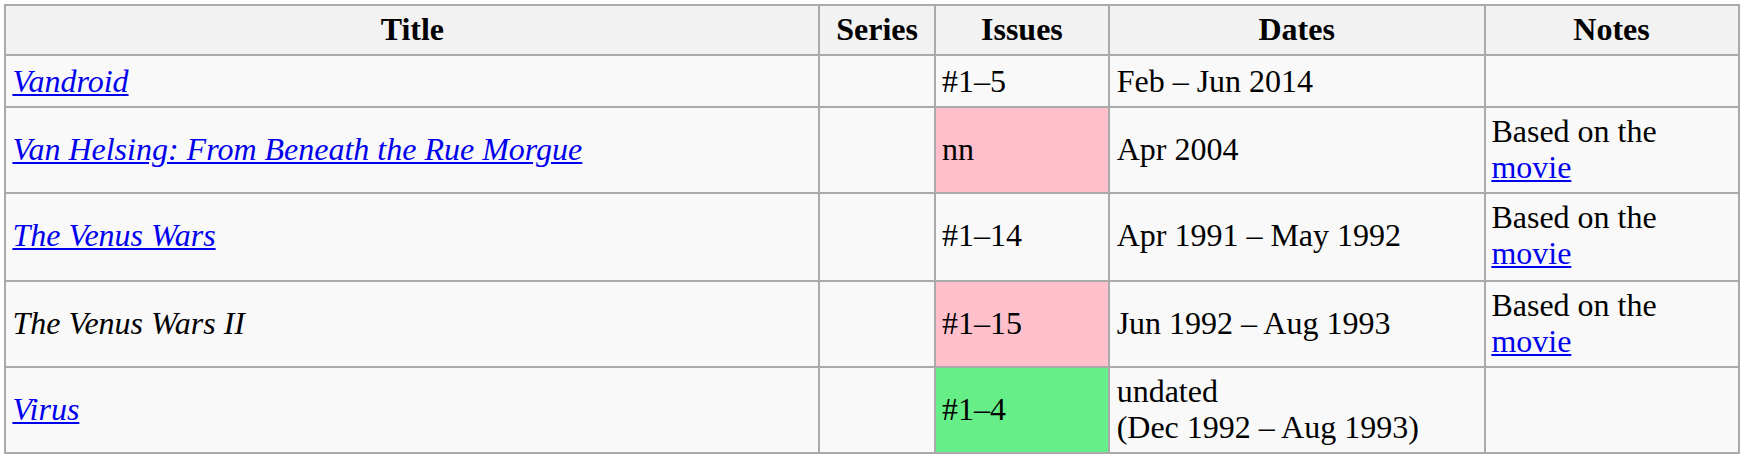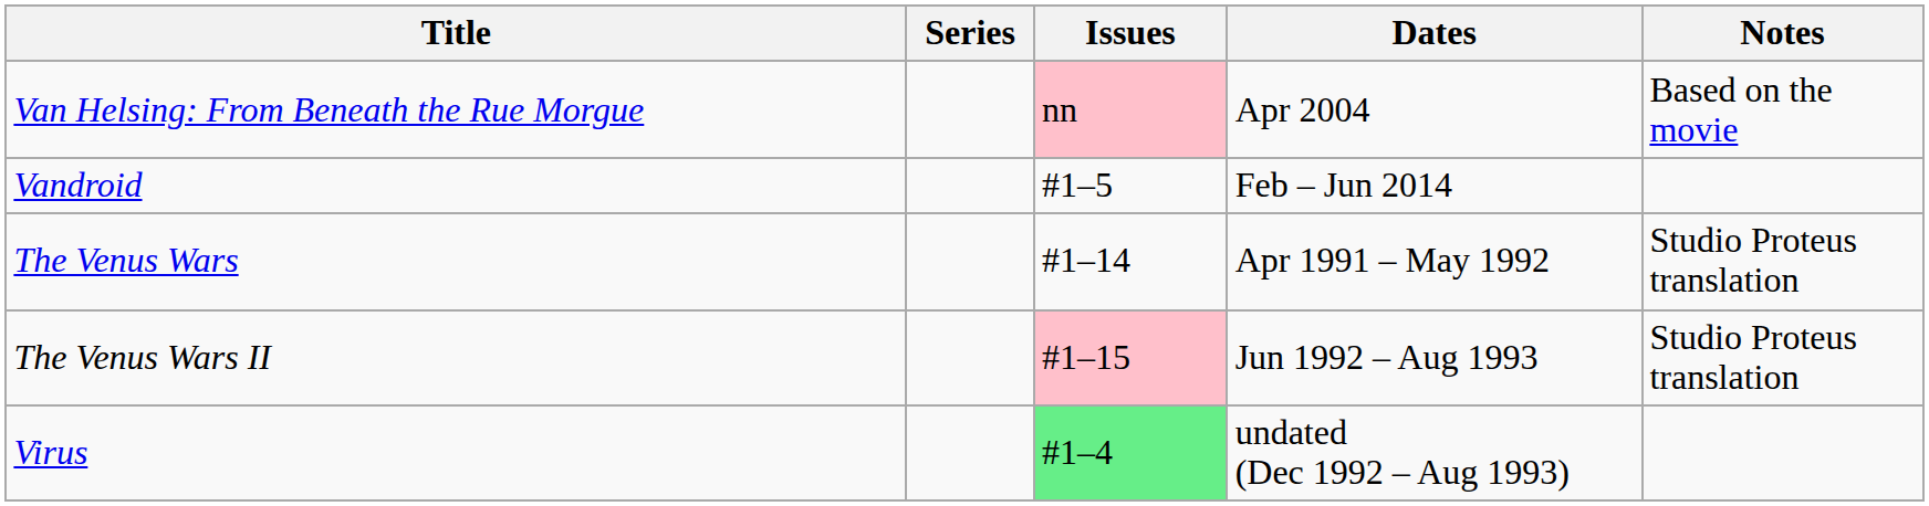 <table class="wikitable">
 <tr>
 <th scope="col" style="width: 400px;">Title</th>
 <th scope="col" style="width: 50px;">Series</th>
 <th scope="col" style="width: 80px;">Issues</th>
 <th scope="col" style="width: 180px;">Dates</th>
 <th>Notes</th>
 </tr>
 <tr>
+<td><em><a href='#'>Van Helsing: From Beneath the Rue Morgue</a></em></td>
+<td></td>
+<td style="background:#FFC0CB;">nn</td>
+<td>Apr 2004</td>
+<td>Based on the <a href='#'>movie</a></td>
+</tr>
+<tr>
 <td><em><a href='#'>Vandroid</a></em></td>
 <td></td>
 <td>#1–5</td>
 <td>Feb – Jun 2014</td>
 <td></td>
 </tr>
 <tr>
-<td><em><a href='#'>Van Helsing: From Beneath the Rue Morgue</a></em></td>
-<td></td>
-<td style="background:#FFC0CB;">nn</td>
-<td>Apr 2004</td>
-<td>Based on the <a href='#'>movie</a></td>
-</tr>
-<tr>
 <td><em><a href='#'>The Venus Wars</a></em></td>
 <td></td>
 <td>#1–14</td>
 <td>Apr 1991 – May 1992</td>
-<td>Based on the <a href='#'>movie</a></td>
+<td>Studio Proteus translation</td>
 </tr>
 <tr>
 <td><em>The Venus Wars II</em></td>
 <td></td>
 <td style="background: pink;">#1–15</td>
 <td>Jun 1992 – Aug 1993</td>
-<td>Based on the <a href='#'>movie</a></td>
+<td>Studio Proteus translation</td>
 </tr>
 <tr>
 <td><em><a href='#'>Virus</a></em></td>
 <td></td>
 <td style="background:#66EE88;">#1–4</td>
 <td>undated<br>(Dec 1992 – Aug 1993)</td>
 <td></td>
 </tr>
 </table>
